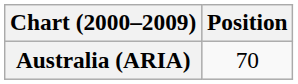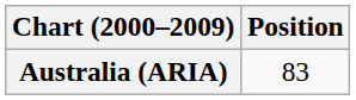 <table class="wikitable plainrowheaders" style="text-align:center">
 <tr>
 <th>Chart (2000–2009)</th>
 <th>Position</th>
 </tr>
 <tr>
 <th scope="row">Australia (ARIA)</th>
-<td>70</td>
+<td>83</td>
 </tr>
 </table>
